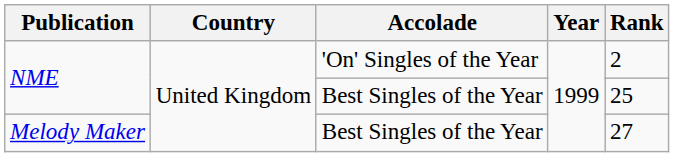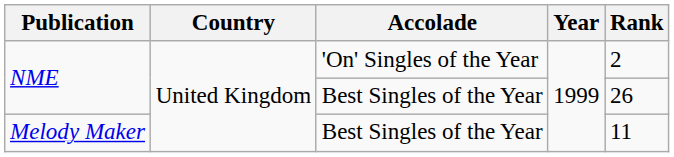 <table class="wikitable">
 <tr>
 <th>Publication</th>
 <th>Country</th>
 <th>Accolade</th>
 <th>Year</th>
 <th>Rank</th>
 </tr>
 <tr>
 <td rowspan="2"><em><a href='#'>NME</a></em></td>
 <td rowspan="3">United Kingdom</td>
 <td>'On' Singles of the Year</td>
 <td rowspan="3">1999</td>
 <td>2</td>
 </tr>
 <tr>
 <td>Best Singles of the Year</td>
-<td>25</td>
+<td>26</td>
 </tr>
 <tr>
 <td><em><a href='#'>Melody Maker</a></em></td>
 <td>Best Singles of the Year</td>
-<td>27</td>
+<td>11</td>
 </tr>
 </table>
